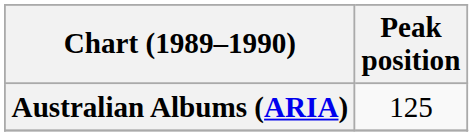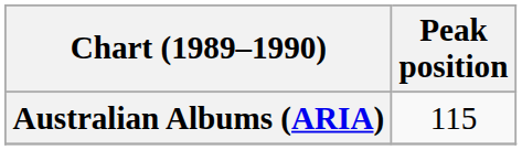 <table class="wikitable sortable plainrowheaders" style="text-align:center">
 <tr>
 <th scope="col">Chart (1989–1990)</th>
 <th scope="col">Peak<br>position</th>
 </tr>
 <tr>
 <th scope="row">Australian Albums (<a href='#'>ARIA</a>) </th>
-<td align="center">125</td>
+<td align="center">115</td>
 </tr>
 <tr>
 </tr>
 <tr>
 </tr>
 <tr>
 </tr>
 </table>
